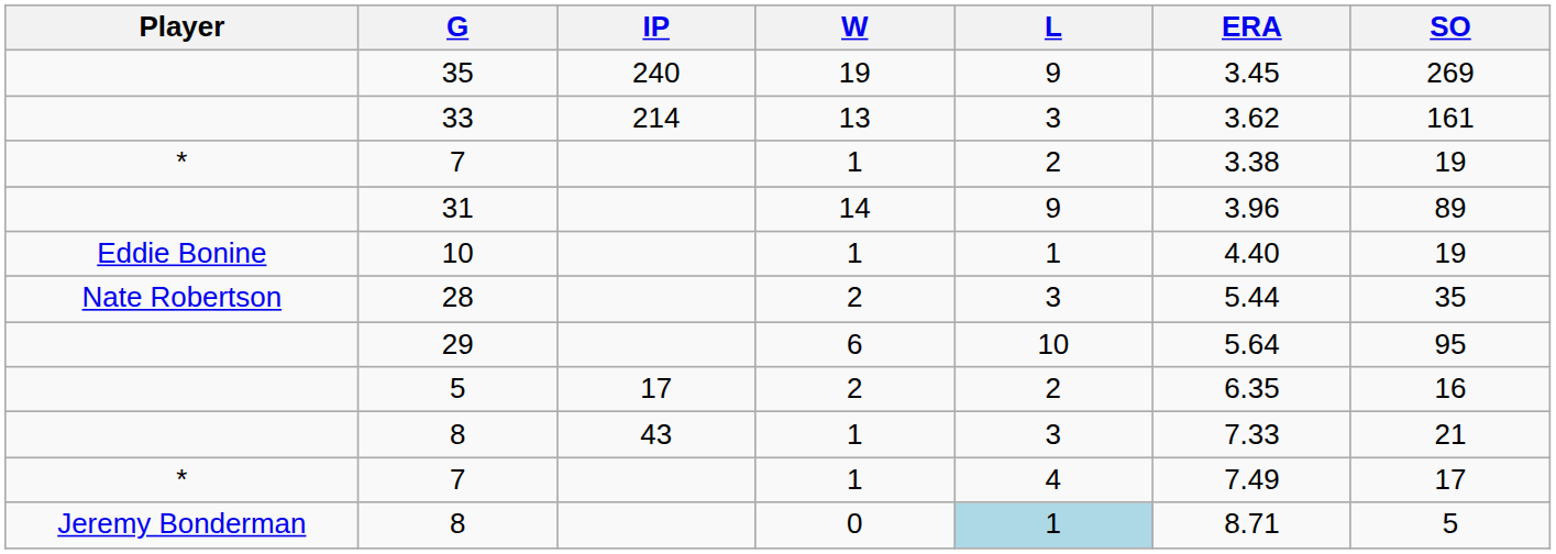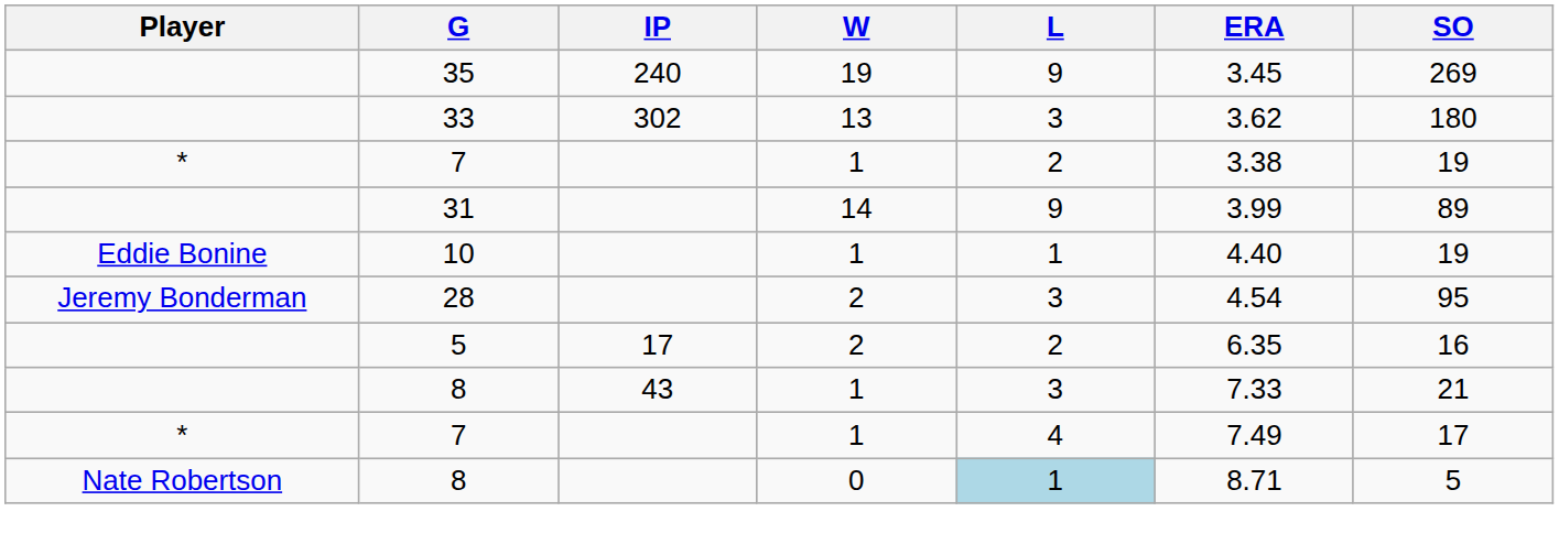 <table class="wikitable sortable" style="text-align:center;">
 <tr>
 <th width="16%">Player</th>
 <th width="9%"><a href='#'>G</a></th>
 <th width="9%"><a href='#'>IP</a></th>
 <th width="9%"><a href='#'>W</a></th>
 <th width="9%"><a href='#'>L</a></th>
 <th width="9%"><a href='#'>ERA</a></th>
 <th width="9%"><a href='#'>SO</a></th>
 </tr>
 <tr>
 <td></td>
 <td>35</td>
 <td>240</td>
 <td>19</td>
 <td>9</td>
 <td>3.45</td>
 <td>269</td>
 </tr>
 <tr>
 <td></td>
 <td>33</td>
-<td>214</td>
+<td>302</td>
 <td>13</td>
 <td>3</td>
 <td>3.62</td>
-<td>161</td>
+<td>180</td>
 </tr>
 <tr>
 <td> *</td>
 <td>7</td>
 <td></td>
 <td>1</td>
 <td>2</td>
 <td>3.38</td>
 <td>19</td>
 </tr>
 <tr>
 <td></td>
 <td>31</td>
 <td></td>
 <td>14</td>
 <td>9</td>
-<td>3.96</td>
+<td>3.99</td>
 <td>89</td>
 </tr>
 <tr>
 <td><a href='#'>Eddie Bonine</a></td>
 <td>10</td>
 <td></td>
 <td>1</td>
 <td>1</td>
 <td>4.40</td>
 <td>19</td>
 </tr>
 <tr>
-<td><a href='#'>Nate Robertson</a></td>
+<td><a href='#'>Jeremy Bonderman</a></td>
 <td>28</td>
 <td></td>
 <td>2</td>
 <td>3</td>
-<td>5.44</td>
-<td>35</td>
-</tr>
-<tr>
-<td></td>
-<td>29</td>
-<td></td>
-<td>6</td>
-<td>10</td>
-<td>5.64</td>
+<td>4.54</td>
 <td>95</td>
 </tr>
 <tr>
 <td></td>
 <td>5</td>
 <td>17</td>
 <td>2</td>
 <td>2</td>
 <td>6.35</td>
 <td>16</td>
 </tr>
 <tr>
 <td></td>
 <td>8</td>
 <td>43</td>
 <td>1</td>
 <td>3</td>
 <td>7.33</td>
 <td>21</td>
 </tr>
 <tr>
 <td> *</td>
 <td>7</td>
 <td></td>
 <td>1</td>
 <td>4</td>
 <td>7.49</td>
 <td>17</td>
 </tr>
 <tr>
-<td><a href='#'>Jeremy Bonderman</a></td>
+<td><a href='#'>Nate Robertson</a></td>
 <td>8</td>
 <td></td>
 <td>0</td>
 <td style="background: lightblue;">1</td>
 <td>8.71</td>
 <td>5</td>
 </tr>
 </table>
